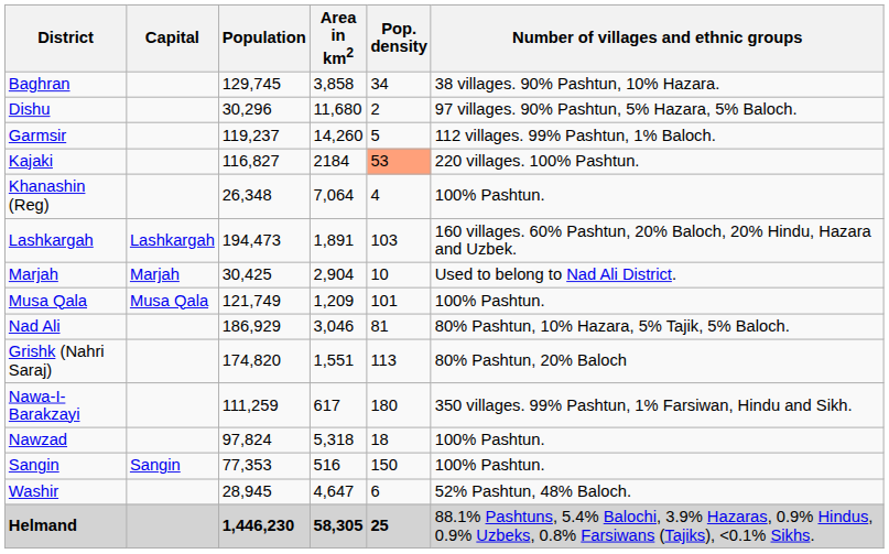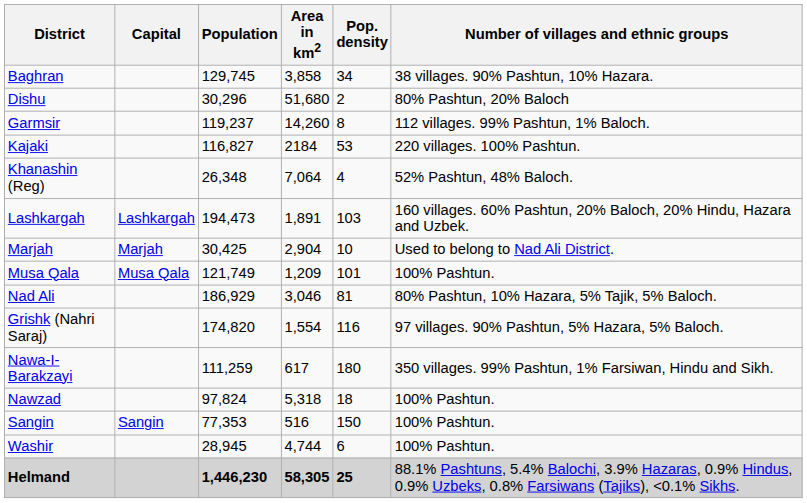 <table class="wikitable sortable">
 <tr>
 <th>District</th>
 <th>Capital</th>
 <th>Population</th>
 <th>Area<br>in km<sup>2</sup></th>
 <th>Pop.<br>density</th>
 <th>Number of villages and ethnic groups</th>
 </tr>
 <tr>
 <td><a href='#'>Baghran</a></td>
 <td></td>
 <td>129,745</td>
 <td>3,858</td>
 <td>34</td>
 <td>38 villages. 90% Pashtun, 10% Hazara.</td>
 </tr>
 <tr>
 <td><a href='#'>Dishu</a></td>
 <td></td>
 <td>30,296</td>
-<td>11,680</td>
+<td>51,680</td>
 <td>2</td>
-<td>97 villages. 90% Pashtun, 5% Hazara, 5% Baloch.</td>
+<td>80% Pashtun, 20% Baloch</td>
 </tr>
 <tr>
 <td><a href='#'>Garmsir</a></td>
 <td></td>
 <td>119,237</td>
 <td>14,260</td>
-<td>5</td>
+<td>8</td>
 <td>112 villages. 99% Pashtun, 1% Baloch.</td>
 </tr>
 <tr>
 <td><a href='#'>Kajaki</a></td>
 <td></td>
 <td>116,827</td>
 <td>2184</td>
-<td style="background: lightsalmon;">53</td>
+<td>53</td>
 <td>220 villages. 100% Pashtun.</td>
 </tr>
 <tr>
 <td><a href='#'>Khanashin</a> (Reg)</td>
 <td></td>
 <td>26,348</td>
 <td>7,064</td>
 <td>4</td>
-<td>100% Pashtun.</td>
+<td>52% Pashtun, 48% Baloch.</td>
 </tr>
 <tr>
 <td><a href='#'>Lashkargah</a></td>
 <td><a href='#'>Lashkargah</a></td>
 <td>194,473</td>
 <td>1,891</td>
 <td>103</td>
 <td>160 villages. 60% Pashtun, 20% Baloch, 20% Hindu, Hazara and Uzbek.</td>
 </tr>
 <tr>
 <td><a href='#'>Marjah</a></td>
 <td><a href='#'>Marjah</a></td>
 <td>30,425</td>
 <td>2,904</td>
 <td>10</td>
 <td>Used to belong to <a href='#'>Nad Ali District</a>.</td>
 </tr>
 <tr>
 <td><a href='#'>Musa Qala</a></td>
 <td><a href='#'>Musa Qala</a></td>
 <td>121,749</td>
 <td>1,209</td>
 <td>101</td>
 <td>100% Pashtun.</td>
 </tr>
 <tr>
 <td><a href='#'>Nad Ali</a></td>
 <td></td>
 <td>186,929</td>
 <td>3,046</td>
 <td>81</td>
 <td>80% Pashtun, 10% Hazara, 5% Tajik, 5% Baloch.</td>
 </tr>
 <tr>
 <td><a href='#'>Grishk</a> (Nahri Saraj)</td>
 <td></td>
 <td>174,820</td>
-<td>1,551</td>
-<td>113</td>
-<td>80% Pashtun, 20% Baloch</td>
+<td>1,554</td>
+<td>116</td>
+<td>97 villages. 90% Pashtun, 5% Hazara, 5% Baloch.</td>
 </tr>
 <tr>
 <td><a href='#'>Nawa-I-Barakzayi</a></td>
 <td></td>
 <td>111,259</td>
 <td>617</td>
 <td>180</td>
 <td>350 villages. 99% Pashtun, 1% Farsiwan, Hindu and Sikh.</td>
 </tr>
 <tr>
 <td><a href='#'>Nawzad</a></td>
 <td></td>
 <td>97,824</td>
 <td>5,318</td>
 <td>18</td>
 <td>100% Pashtun.</td>
 </tr>
 <tr>
 <td><a href='#'>Sangin</a></td>
 <td><a href='#'>Sangin</a></td>
 <td>77,353</td>
 <td>516</td>
 <td>150</td>
 <td>100% Pashtun.</td>
 </tr>
 <tr>
 <td><a href='#'>Washir</a></td>
 <td></td>
 <td>28,945</td>
-<td>4,647</td>
+<td>4,744</td>
 <td>6</td>
-<td>52% Pashtun, 48% Baloch.</td>
+<td>100% Pashtun.</td>
 </tr>
 <tr bgcolor="#d3d3d3">
 <td><strong>Helmand</strong></td>
 <td></td>
 <td><strong>1,446,230</strong></td>
 <td><strong>58,305</strong></td>
 <td><strong>25</strong></td>
 <td>88.1% <a href='#'>Pashtuns</a>, 5.4% <a href='#'>Balochi</a>, 3.9% <a href='#'>Hazaras</a>, 0.9% <a href='#'>Hindus</a>, 0.9% <a href='#'>Uzbeks</a>, 0.8% <a href='#'>Farsiwans</a> (<a href='#'>Tajiks</a>), <0.1% <a href='#'>Sikhs</a>.</td>
 </tr>
 </table>
